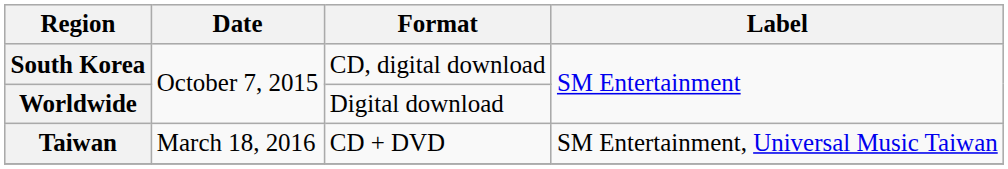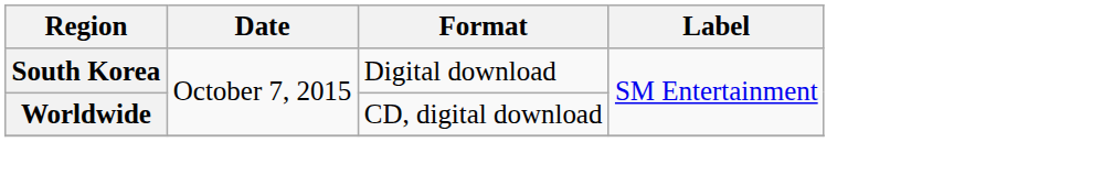 <table class="wikitable plainrowheaders">
 <tr>
 <th scope="col">Region</th>
 <th>Date</th>
 <th>Format</th>
 <th>Label</th>
 </tr>
 <tr>
 <th scope="row">South Korea</th>
 <td rowspan="2">October 7, 2015</td>
-<td>CD, digital download</td>
+<td>Digital download</td>
 <td rowspan="2"><a href='#'>SM Entertainment</a></td>
 </tr>
 <tr>
 <th scope="row">Worldwide</th>
-<td>Digital download</td>
-</tr>
-<tr>
-<th scope="row">Taiwan</th>
-<td>March 18, 2016</td>
-<td>CD + DVD</td>
-<td>SM Entertainment, <a href='#'>Universal Music Taiwan</a></td>
+<td>CD, digital download</td>
 </tr>
 <tr>
 </tr>
 </table>
